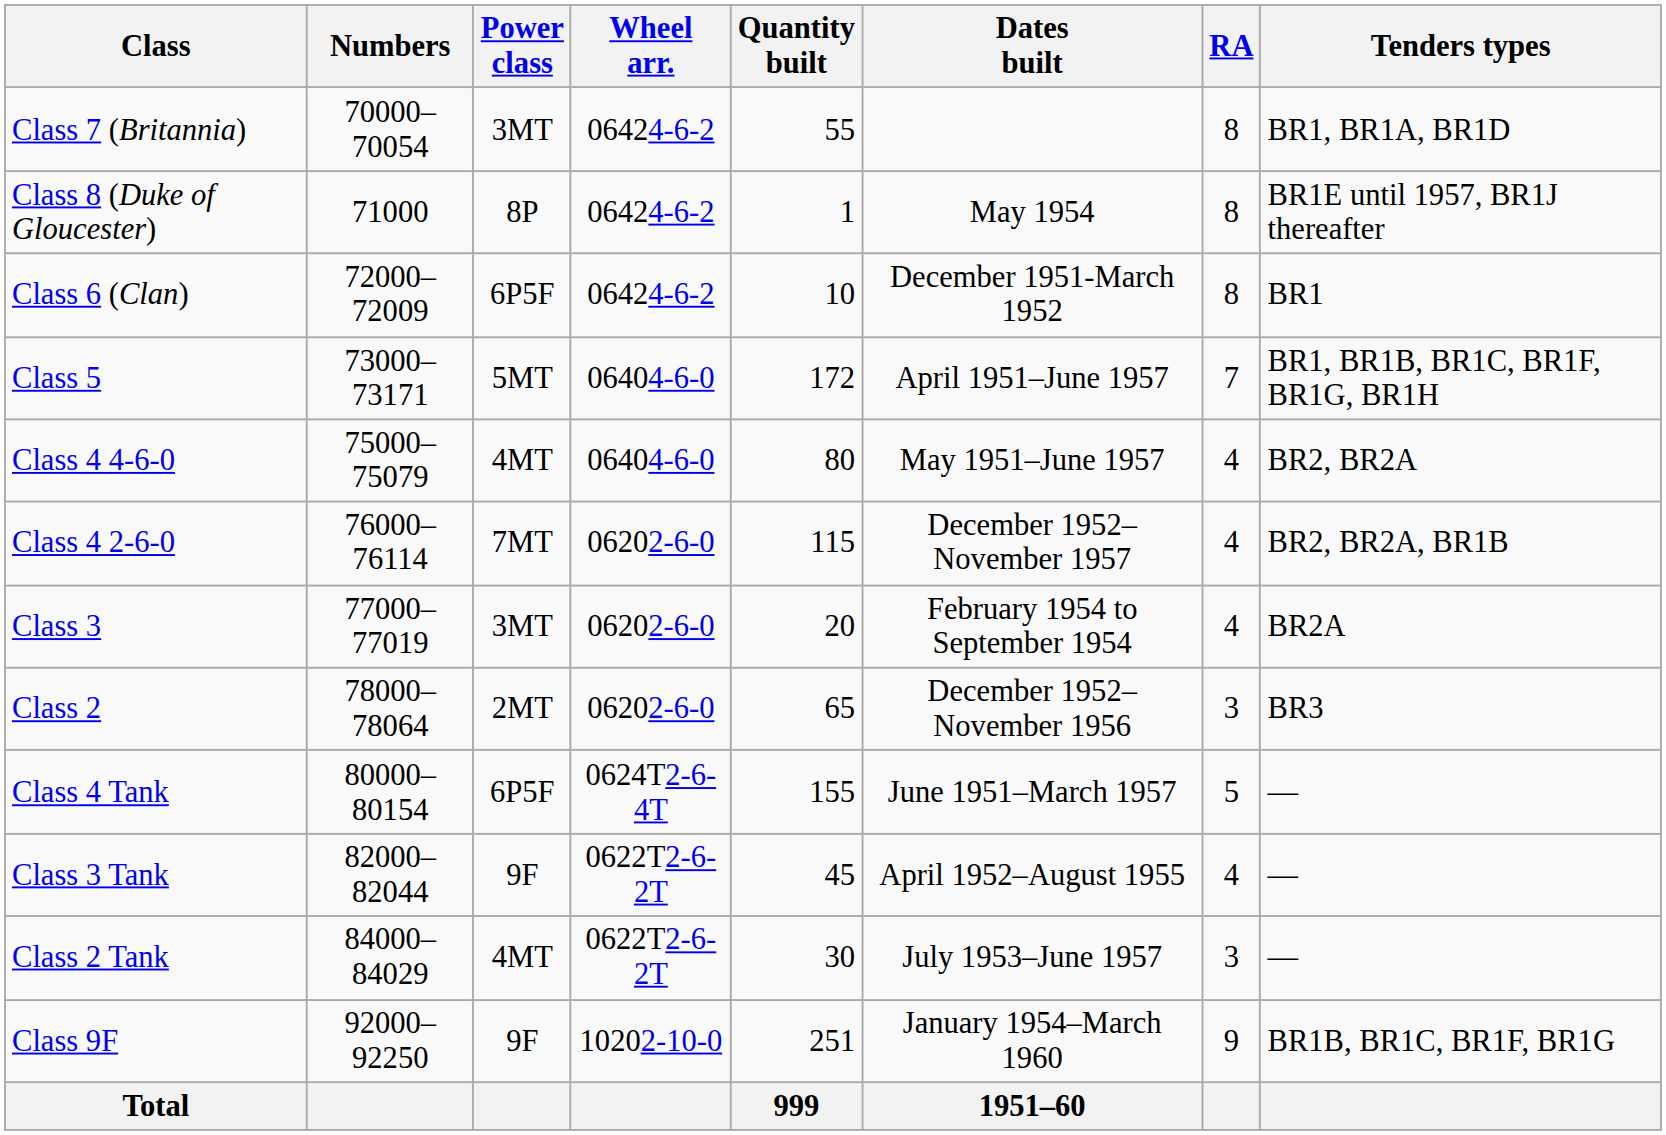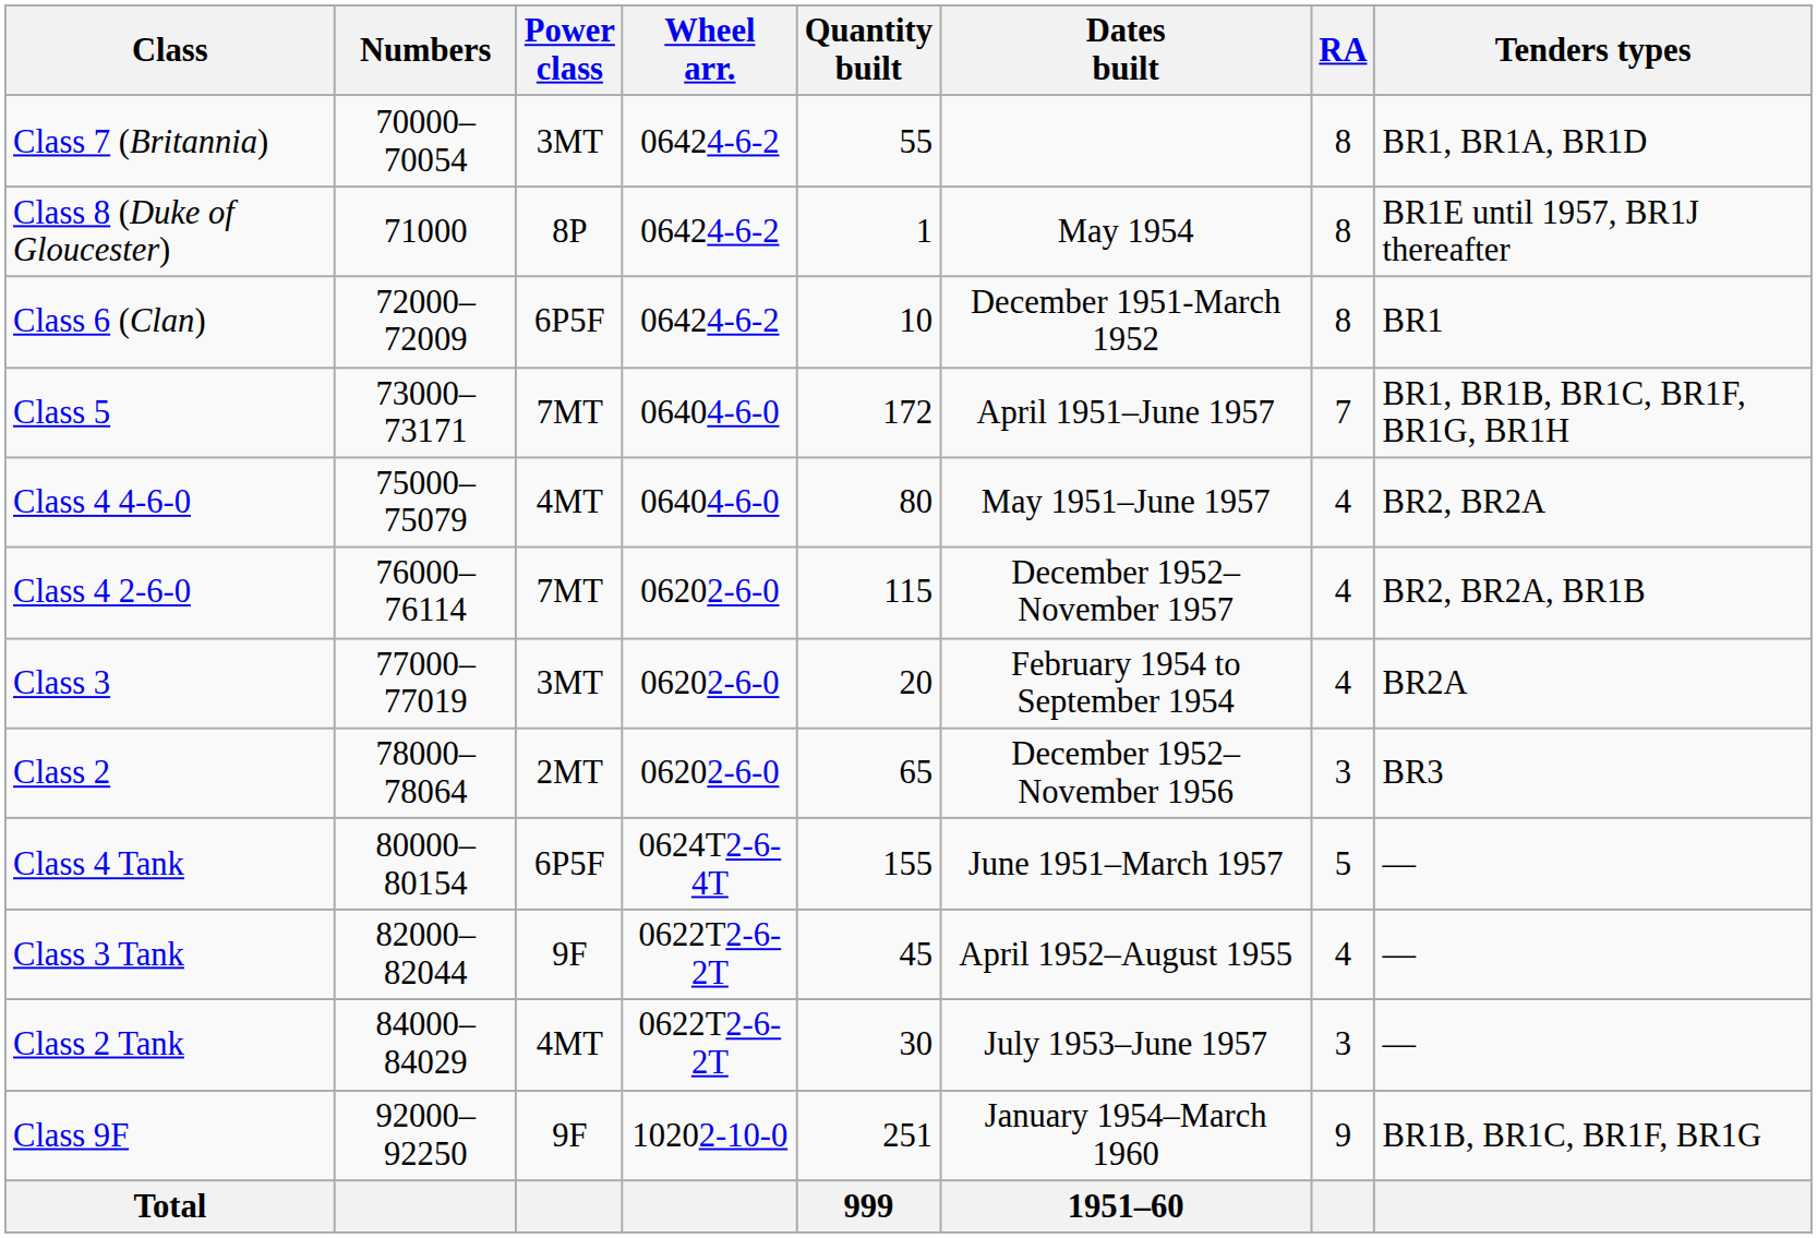 <table class="wikitable sortable" style=text-align:center>
 <tr>
 <th>Class</th>
 <th>Numbers</th>
 <th><a href='#'>Power<br>class</a></th>
 <th><a href='#'>Wheel<br>arr.</a></th>
 <th>Quantity<br>built</th>
 <th>Dates<br> built</th>
 <th><a href='#'>RA</a></th>
 <th>Tenders types</th>
 </tr>
 <tr>
 <td align=left><a href='#'>Class 7</a> (<em>Britannia</em>)</td>
 <td>70000–70054</td>
 <td>3MT</td>
 <td><span>0642</span><a href='#'>4-6-2</a></td>
 <td align=right>55</td>
 <td></td>
 <td>8</td>
 <td align=left>BR1, BR1A, BR1D</td>
 </tr>
 <tr>
 <td align=left><a href='#'>Class 8</a> (<em>Duke of Gloucester</em>)</td>
 <td>71000</td>
 <td>8P</td>
 <td><span>0642</span><a href='#'>4-6-2</a></td>
 <td align=right>1</td>
 <td>May 1954</td>
 <td>8</td>
 <td align=left>BR1E until 1957, BR1J thereafter</td>
 </tr>
 <tr>
 <td align=left><a href='#'>Class 6</a> (<em>Clan</em>)</td>
 <td>72000–72009</td>
 <td>6P5F</td>
 <td><span>0642</span><a href='#'>4-6-2</a></td>
 <td align=right>10</td>
 <td>December 1951-March 1952</td>
 <td>8</td>
 <td align=left>BR1</td>
 </tr>
 <tr>
 <td align=left><a href='#'>Class 5</a></td>
 <td>73000–73171</td>
-<td>5MT</td>
+<td>7MT</td>
 <td><span>0640</span><a href='#'>4-6-0</a></td>
 <td align=right>172</td>
 <td>April 1951–June 1957</td>
 <td>7</td>
 <td align=left>BR1, BR1B, BR1C, BR1F, BR1G, BR1H</td>
 </tr>
 <tr>
 <td align=left><a href='#'>Class 4 4-6-0</a></td>
 <td>75000–75079</td>
 <td>4MT</td>
 <td><span>0640</span><a href='#'>4-6-0</a></td>
 <td align=right>80</td>
 <td>May 1951–June 1957</td>
 <td>4</td>
 <td align=left>BR2, BR2A</td>
 </tr>
 <tr>
 <td align=left><a href='#'>Class 4 2-6-0</a></td>
 <td>76000–76114</td>
 <td>7MT</td>
 <td><span>0620</span><a href='#'>2-6-0</a></td>
 <td align=right>115</td>
 <td>December 1952–November 1957</td>
 <td>4</td>
 <td align=left>BR2, BR2A, BR1B</td>
 </tr>
 <tr>
 <td align=left><a href='#'>Class 3</a></td>
 <td>77000–77019</td>
 <td>3MT</td>
 <td><span>0620</span><a href='#'>2-6-0</a></td>
 <td align=right>20</td>
 <td>February 1954 to September 1954</td>
 <td>4</td>
 <td align=left>BR2A</td>
 </tr>
 <tr>
 <td align=left><a href='#'>Class 2</a></td>
 <td>78000–78064</td>
 <td>2MT</td>
 <td><span>0620</span><a href='#'>2-6-0</a></td>
 <td align=right>65</td>
 <td>December 1952–November 1956</td>
 <td>3</td>
 <td align=left>BR3</td>
 </tr>
 <tr>
 <td align=left><a href='#'>Class 4 Tank</a></td>
 <td>80000–80154</td>
 <td>6P5F</td>
 <td><span>0624T</span><a href='#'>2-6-4T</a></td>
 <td align=right>155</td>
 <td>June 1951–March 1957</td>
 <td>5</td>
 <td align=left>—</td>
 </tr>
 <tr>
 <td align=left><a href='#'>Class 3 Tank</a></td>
 <td>82000–82044</td>
 <td>9F</td>
 <td><span>0622T</span><a href='#'>2-6-2T</a></td>
 <td align=right>45</td>
 <td>April 1952–August 1955</td>
 <td>4</td>
 <td align=left>—</td>
 </tr>
 <tr>
 <td align=left><a href='#'>Class 2 Tank</a></td>
 <td>84000–84029</td>
 <td>4MT</td>
 <td><span>0622T</span><a href='#'>2-6-2T</a></td>
 <td align=right>30</td>
 <td>July 1953–June 1957</td>
 <td>3</td>
 <td align=left>—</td>
 </tr>
 <tr>
 <td align=left><a href='#'>Class 9F</a></td>
 <td>92000–92250</td>
 <td>9F</td>
 <td><span>1020</span><a href='#'>2-10-0</a></td>
 <td align=right>251</td>
 <td>January 1954–March 1960</td>
 <td>9</td>
 <td align=left>BR1B, BR1C, BR1F, BR1G</td>
 </tr>
 <tr class="sortbottom">
 <th>Total</th>
 <th></th>
 <th></th>
 <th></th>
 <th>999</th>
 <th>1951–60</th>
 <th></th>
 <th></th>
 </tr>
 </table>
